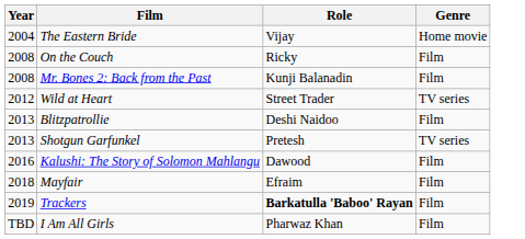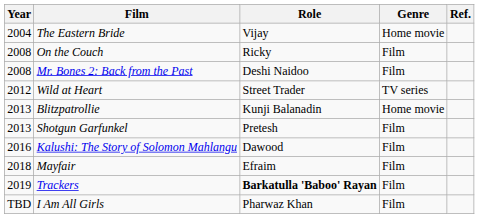 <table class="wikitable">
 <tr>
 <th>Year</th>
 <th>Film</th>
 <th>Role</th>
 <th>Genre</th>
+<th>Ref.</th>
 </tr>
 <tr>
 <td>2004</td>
 <td><em>The Eastern Bride</em></td>
 <td>Vijay</td>
 <td>Home movie</td>
+<td></td>
 </tr>
 <tr>
 <td>2008</td>
 <td><em>On the Couch</em></td>
 <td>Ricky</td>
 <td>Film</td>
+<td></td>
 </tr>
 <tr>
 <td>2008</td>
 <td><em><a href='#'>Mr. Bones 2: Back from the Past</a></em></td>
-<td>Kunji Balanadin</td>
+<td>Deshi Naidoo</td>
 <td>Film</td>
+<td></td>
 </tr>
 <tr>
 <td>2012</td>
 <td><em>Wild at Heart</em></td>
 <td>Street Trader</td>
 <td>TV series</td>
+<td></td>
 </tr>
 <tr>
 <td>2013</td>
 <td><em>Blitzpatrollie</em></td>
-<td>Deshi Naidoo</td>
-<td>Film</td>
+<td>Kunji Balanadin</td>
+<td>Home movie</td>
+<td></td>
 </tr>
 <tr>
 <td>2013</td>
 <td><em>Shotgun Garfunkel</em></td>
 <td>Pretesh</td>
-<td>TV series</td>
+<td>Film</td>
+<td></td>
 </tr>
 <tr>
 <td>2016</td>
 <td><em><a href='#'>Kalushi: The Story of Solomon Mahlangu</a></em></td>
 <td>Dawood</td>
 <td>Film</td>
+<td></td>
 </tr>
 <tr>
 <td>2018</td>
 <td><em>Mayfair</em></td>
 <td>Efraim</td>
 <td>Film</td>
+<td></td>
 </tr>
 <tr>
 <td>2019</td>
 <td><em><a href='#'>Trackers</a></em></td>
 <td><strong>Barkatulla 'Baboo' Rayan</strong></td>
 <td>Film</td>
+<td></td>
 </tr>
 <tr>
 <td>TBD</td>
 <td><em>I Am All Girls</em></td>
 <td>Pharwaz Khan</td>
 <td>Film</td>
+<td></td>
 </tr>
 </table>
